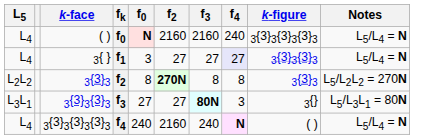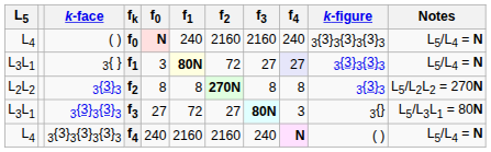 <table class=wikitable>
 <tr>
 <th>L<sub>5</sub></th>
 <th></th>
 <th><a href='#'><em>k</em>-face</a></th>
 <th>f<sub>k</sub></th>
 <th>f<sub>0</sub></th>
+<th>f<sub>1</sub></th>
 <th>f<sub>2</sub></th>
 <th>f<sub>3</sub></th>
 <th>f<sub>4</sub></th>
 <th><a href='#'><em>k</em>-figure</a></th>
 <th>Notes</th>
 </tr>
 <tr align=right>
 <td>L<sub>4</sub></td>
 <td></td>
 <td>( )</td>
 <th>f<sub>0</sub></th>
 <td BGCOLOR="#ffe0e0"><strong>N</strong></td>
+<td>240</td>
 <td>2160</td>
 <td>2160</td>
 <td>240</td>
 <td><sub>3</sub>{3}<sub>3</sub>{3}<sub>3</sub>{3}<sub>3</sub></td>
 <td>L<sub>5</sub>/L<sub>4</sub> = <strong>N</strong></td>
 </tr>
 <tr align=right>
-<td>L<sub>4</sub></td>
+<td>L<sub>3</sub>L<sub>1</sub></td>
 <td></td>
 <td><sub>3</sub>{ }</td>
 <th>f<sub>1</sub></th>
 <td>3</td>
-<td>27</td>
+<td BGCOLOR="#ffffe0"><strong>80N</strong></td>
+<td>72</td>
 <td>27</td>
 <td style="background: lavender;">27</td>
 <td><a href='#'><sub>3</sub>{3}<sub>3</sub>{3}<sub>3</sub></a></td>
 <td>L<sub>5</sub>/L<sub>4</sub> = <strong>N</strong></td>
 </tr>
 <tr align=right>
 <td>L<sub>2</sub>L<sub>2</sub></td>
 <td></td>
 <td><a href='#'><sub>3</sub>{3}<sub>3</sub></a></td>
 <th>f<sub>2</sub></th>
+<td>8</td>
 <td>8</td>
 <td BGCOLOR="#e0ffe0"><strong>270N</strong></td>
 <td>8</td>
 <td>8</td>
 <td><a href='#'><sub>3</sub>{3}<sub>3</sub></a></td>
 <td>L<sub>5</sub>/L<sub>2</sub>L<sub>2</sub> = 270<strong>N</strong></td>
 </tr>
 <tr align=right>
 <td>L<sub>3</sub>L<sub>1</sub></td>
 <td></td>
 <td><a href='#'><sub>3</sub>{3}<sub>3</sub>{3}<sub>3</sub></a></td>
 <th>f<sub>3</sub></th>
 <td>27</td>
+<td>72</td>
 <td>27</td>
 <td BGCOLOR="#e0ffff"><strong>80N</strong></td>
 <td>3</td>
 <td><sub>3</sub>{}</td>
 <td>L<sub>5</sub>/L<sub>3</sub>L<sub>1</sub> = 80<strong>N</strong></td>
 </tr>
 <tr align=right>
 <td>L<sub>4</sub></td>
 <td></td>
 <td><sub>3</sub>{3}<sub>3</sub>{3}<sub>3</sub>{3}<sub>3</sub></td>
 <th>f<sub>4</sub></th>
 <td>240</td>
 <td>2160</td>
+<td>2160</td>
 <td>240</td>
 <td BGCOLOR="#ffe0ff"><strong>N</strong></td>
 <td>( )</td>
 <td>L<sub>5</sub>/L<sub>4</sub> = <strong>N</strong></td>
 </tr>
 </table>
